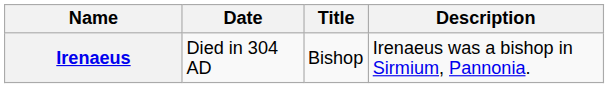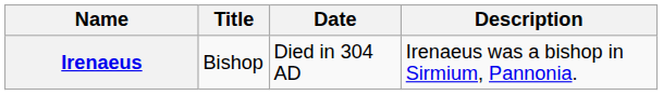 <table class="wikitable sortable">
 <tr>
 <th scope="col" style="width: 150px;">Name</th>
+<th scope="col" style="width: 50px;">Title</th>
 <th scope="col" style="width: 100px;">Date</th>
-<th scope="col" style="width: 50px;">Title</th>
 <th scope="col" style="width: 200px;">Description</th>
 </tr>
 <tr>
 <th><a href='#'>Irenaeus</a></th>
+<td>Bishop</td>
 <td>Died in 304 AD</td>
-<td>Bishop</td>
 <td>Irenaeus was a bishop in <a href='#'>Sirmium</a>, <a href='#'>Pannonia</a>.</td>
 </tr>
 </table>
